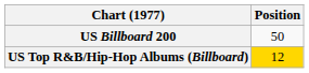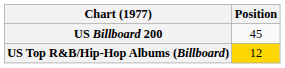 <table class="wikitable sortable plainrowheaders" style="text-align:center">
 <tr>
 <th scope="col">Chart (1977)</th>
 <th scope="col">Position</th>
 </tr>
 <tr>
 <th scope="row">US <em>Billboard</em> 200</th>
-<td>50</td>
+<td>45</td>
 </tr>
 <tr>
 <th scope="row">US Top R&B/Hip-Hop Albums (<em>Billboard</em>)</th>
 <td style="background: gold;">12</td>
 </tr>
 </table>
